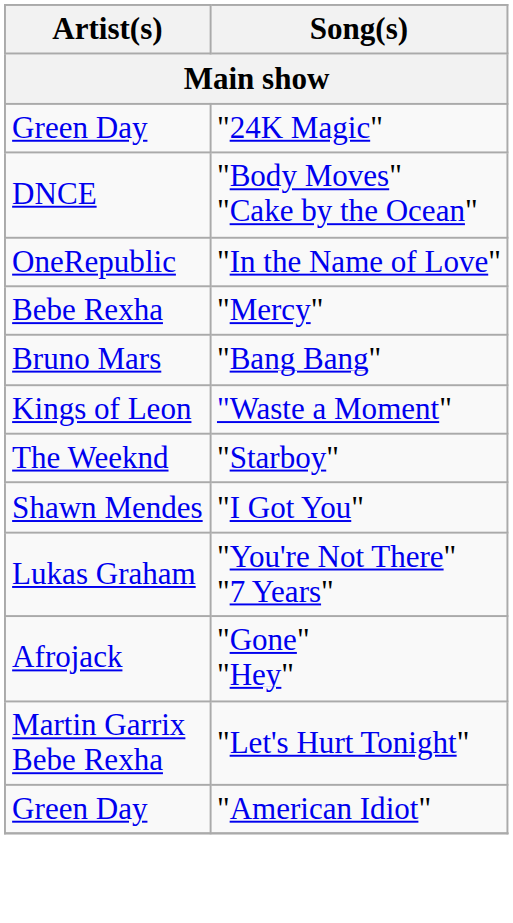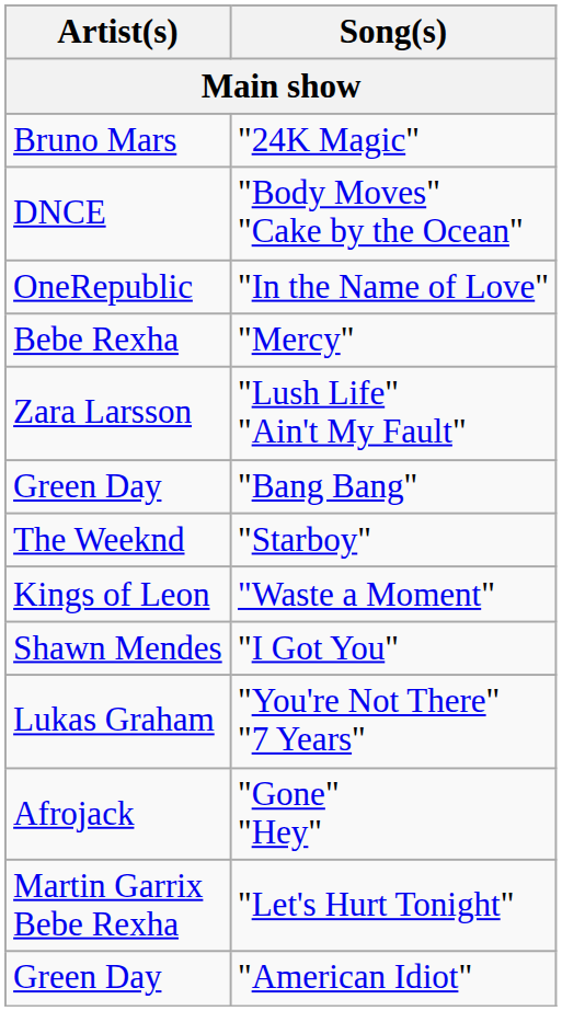 <table class="wikitable">
 <tr>
 <th>Artist(s)</th>
 <th>Song(s)</th>
 </tr>
 <tr>
 <th colspan=2>Main show</th>
 </tr>
 <tr>
-<td><a href='#'>Green Day</a></td>
+<td><a href='#'>Bruno Mars</a></td>
 <td>"<a href='#'>24K Magic</a>"</td>
 </tr>
 <tr>
 <td><a href='#'>DNCE</a></td>
 <td>"<a href='#'>Body Moves</a>"<br>"<a href='#'>Cake by the Ocean</a>"</td>
 </tr>
 <tr>
 <td><a href='#'>OneRepublic</a></td>
 <td>"<a href='#'>In the Name of Love</a>"</td>
 </tr>
 <tr>
 <td><a href='#'>Bebe Rexha</a></td>
 <td>"<a href='#'>Mercy</a>"</td>
 </tr>
 <tr>
-<td><a href='#'>Bruno Mars</a></td>
+<td><a href='#'>Zara Larsson</a></td>
+<td>"<a href='#'>Lush Life</a>"<br>"<a href='#'>Ain't My Fault</a>"</td>
+</tr>
+<tr>
+<td><a href='#'>Green Day</a></td>
 <td>"<a href='#'>Bang Bang</a>"</td>
+</tr>
+<tr>
+<td><a href='#'>The Weeknd</a></td>
+<td>"<a href='#'>Starboy</a>"</td>
 </tr>
 <tr>
 <td><a href='#'>Kings of Leon</a></td>
 <td><a href='#'>"Waste a Moment</a>"</td>
-</tr>
-<tr>
-<td><a href='#'>The Weeknd</a></td>
-<td>"<a href='#'>Starboy</a>"</td>
 </tr>
 <tr>
 <td><a href='#'>Shawn Mendes</a></td>
 <td>"<a href='#'>I Got You</a>"</td>
 </tr>
 <tr>
 <td><a href='#'>Lukas Graham</a></td>
 <td>"<a href='#'>You're Not There</a>"<br>"<a href='#'>7 Years</a>"</td>
 </tr>
 <tr>
 <td><a href='#'>Afrojack</a></td>
 <td>"<a href='#'>Gone</a>"<br>"<a href='#'>Hey</a>"</td>
 </tr>
 <tr>
 <td><a href='#'>Martin Garrix</a><br><a href='#'>Bebe Rexha</a></td>
 <td>"<a href='#'>Let's Hurt Tonight</a>"</td>
 </tr>
 <tr>
 <td><a href='#'>Green Day</a></td>
 <td>"<a href='#'>American Idiot</a>"</td>
 </tr>
 <tr>
 </tr>
 </table>
